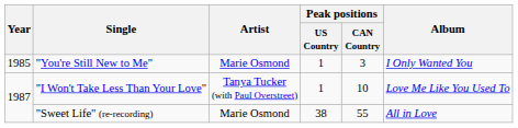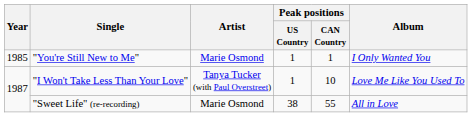 <table class="wikitable">
 <tr>
 <th rowspan=2>Year</th>
 <th rowspan=2>Single</th>
 <th rowspan=2>Artist</th>
 <th colspan=2>Peak positions</th>
 <th rowspan=2>Album</th>
 </tr>
 <tr>
 <th width=50><small>US Country</small></th>
 <th width=50><small>CAN Country</small></th>
 </tr>
 <tr>
 <td>1985</td>
 <td>"<a href='#'>You're Still New to Me</a>"</td>
 <td style="text-align:center;"><a href='#'>Marie Osmond</a></td>
 <td style="text-align:center;">1</td>
-<td style="text-align:center;">3</td>
+<td style="text-align:center;">1</td>
 <td><em><a href='#'>I Only Wanted You</a></em></td>
 </tr>
 <tr>
 <td rowspan="2">1987</td>
 <td>"<a href='#'>I Won't Take Less Than Your Love</a>"</td>
 <td style="text-align:center;"><a href='#'>Tanya Tucker</a><br><small>(with <a href='#'>Paul Overstreet</a>)</small></td>
 <td style="text-align:center;">1</td>
 <td style="text-align:center;">10</td>
 <td><em><a href='#'>Love Me Like You Used To</a></em></td>
 </tr>
 <tr>
 <td>"Sweet Life" <small>(re-recording)</small></td>
 <td style="text-align:center;">Marie Osmond</td>
 <td style="text-align:center;">38</td>
 <td style="text-align:center;">55</td>
 <td><em><a href='#'>All in Love</a></em></td>
 </tr>
 </table>
